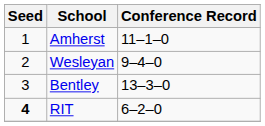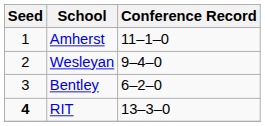 <table class="wikitable">
 <tr>
 <th>Seed</th>
 <th>School</th>
 <th>Conference Record</th>
 </tr>
 <tr>
 <td align=center>1</td>
 <td><a href='#'>Amherst</a></td>
 <td>11–1–0</td>
 </tr>
 <tr>
 <td align=center>2</td>
 <td><a href='#'>Wesleyan</a></td>
 <td>9–4–0</td>
 </tr>
 <tr>
 <td align=center>3</td>
 <td><a href='#'>Bentley</a></td>
-<td>13–3–0</td>
+<td>6–2–0</td>
 </tr>
 <tr>
 <td align=center><strong>4</strong></td>
 <td><a href='#'>RIT</a></td>
-<td>6–2–0</td>
+<td>13–3–0</td>
 </tr>
 <tr>
 </tr>
 </table>
